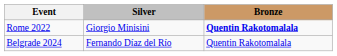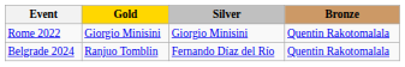 <table class="wikitable" width=60% style="font-size:95%; text-align:left;">
 <tr>
 <th>Event</th>
+<td align=center bgcolor=gold><strong>Gold</strong></td>
 <td align=center bgcolor=silver><strong>Silver</strong></td>
 <td align=center bgcolor=cc9966><strong>Bronze</strong></td>
 </tr>
 <tr ----bgcolor="#efefef">
 <td><a href='#'>Rome 2022</a></td>
 <td><a href='#'>Giorgio Minisini</a><br></td>
-<td><strong><a href='#'>Quentin Rakotomalala</a><br></strong></td>
+<td><a href='#'>Giorgio Minisini</a><br></td>
+<td><a href='#'>Quentin Rakotomalala</a><br></td>
 </tr>
 <tr ----bgcolor="#efefef">
 <td><a href='#'>Belgrade 2024</a></td>
+<td><a href='#'>Ranjuo Tomblin</a><br></td>
 <td><a href='#'>Fernando Díaz del Río</a><br></td>
 <td><a href='#'>Quentin Rakotomalala</a><br></td>
 </tr>
 </table>
